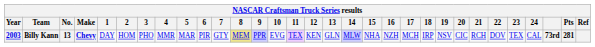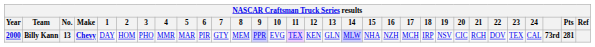 <table class="wikitable" style="text-align:center; font-size:75%">
 <tr>
 <th colspan=45><a href='#'>NASCAR Craftsman Truck Series</a> results</th>
 </tr>
 <tr>
 <th>Year</th>
 <th>Team</th>
 <th>No.</th>
 <th>Make</th>
 <th>1</th>
 <th>2</th>
 <th>3</th>
 <th>4</th>
 <th>5</th>
 <th>6</th>
 <th>7</th>
 <th>8</th>
 <th>9</th>
 <th>10</th>
 <th>11</th>
 <th>12</th>
 <th>13</th>
 <th>14</th>
 <th>15</th>
 <th>16</th>
 <th>17</th>
 <th>18</th>
 <th>19</th>
 <th>20</th>
 <th>21</th>
 <th>22</th>
 <th>23</th>
 <th>24</th>
 <th></th>
 <th>Pts</th>
 <th>Ref</th>
 </tr>
 <tr>
-<th><a href='#'>2003</a></th>
+<th><a href='#'>2000</a></th>
 <th>Billy Kann</th>
 <th>13</th>
 <th><a href='#'>Chevy</a></th>
 <td><a href='#'>DAY</a></td>
 <td><a href='#'>HOM</a></td>
 <td><a href='#'>PHO</a></td>
 <td><a href='#'>MMR</a></td>
 <td><a href='#'>MAR</a></td>
 <td><a href='#'>PIR</a></td>
 <td><a href='#'>GTY</a></td>
-<td style="background: khaki;"><a href='#'>MEM</a></td>
+<td><a href='#'>MEM</a></td>
 <td style="background:#CFCFFF;"><a href='#'>PPR</a><br></td>
 <td><a href='#'>EVG</a></td>
 <td style="background:#EFCFFF;"><a href='#'>TEX</a><br></td>
 <td><a href='#'>KEN</a></td>
 <td><a href='#'>GLN</a></td>
 <td style="background:#CFCFFF;"><a href='#'>MLW</a><br></td>
 <td><a href='#'>NHA</a></td>
 <td><a href='#'>NZH</a></td>
 <td><a href='#'>MCH</a></td>
 <td><a href='#'>IRP</a></td>
 <td><a href='#'>NSV</a></td>
 <td><a href='#'>CIC</a></td>
 <td><a href='#'>RCH</a></td>
 <td><a href='#'>DOV</a></td>
 <td><a href='#'>TEX</a></td>
 <td><a href='#'>CAL</a></td>
 <th>73rd</th>
 <th>281</th>
 <th></th>
 </tr>
 </table>
